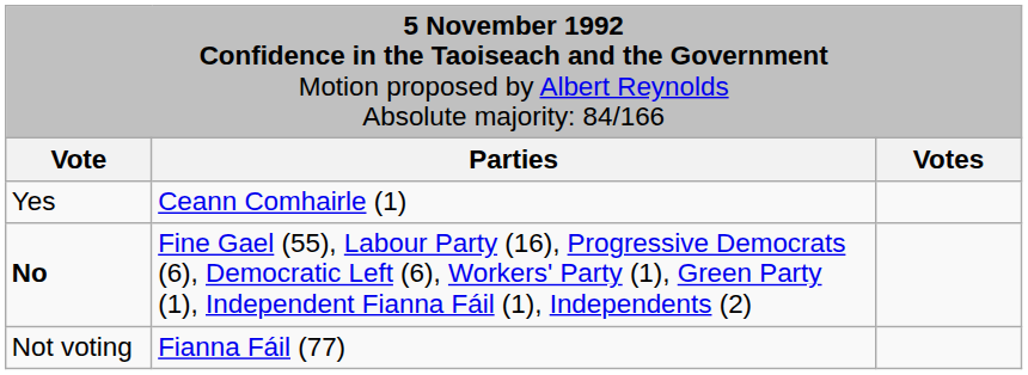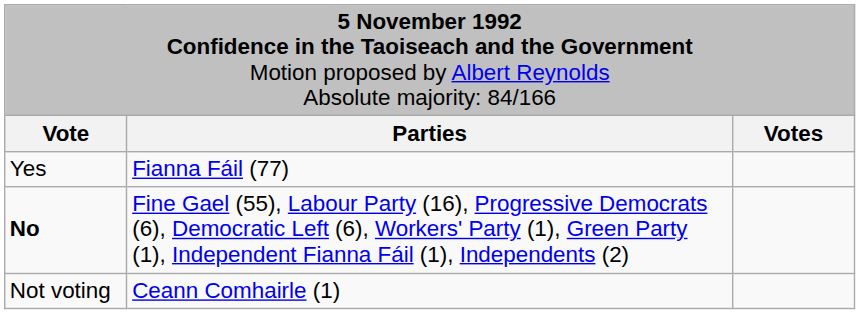 <table class="wikitable">
 <tr>
 <td colspan="3" bgcolor="#C0C0C0" align="center"><strong>5 November 1992<br>Confidence in the Taoiseach and the Government</strong><br>Motion proposed by <a href='#'>Albert Reynolds</a><br>Absolute majority: 84/166</td>
 </tr>
 <tr bgcolor="#D8D8D8">
 <th width=80px>Vote</th>
 <th width=425px>Parties</th>
 <th width=80px>Votes</th>
 </tr>
 <tr>
 <td>Yes</td>
-<td><a href='#'>Ceann Comhairle</a> (1)</td>
+<td><a href='#'>Fianna Fáil</a> (77)</td>
 <td></td>
 </tr>
 <tr>
 <td> <strong>No</strong></td>
 <td><a href='#'>Fine Gael</a> (55), <a href='#'>Labour Party</a> (16), <a href='#'>Progressive Democrats</a> (6), <a href='#'>Democratic Left</a> (6), <a href='#'>Workers' Party</a> (1), <a href='#'>Green Party</a> (1), <a href='#'>Independent Fianna Fáil</a> (1), <a href='#'>Independents</a> (2)</td>
 <td></td>
 </tr>
 <tr>
 <td>Not voting</td>
-<td><a href='#'>Fianna Fáil</a> (77)</td>
+<td><a href='#'>Ceann Comhairle</a> (1)</td>
 <td></td>
 </tr>
 </table>
